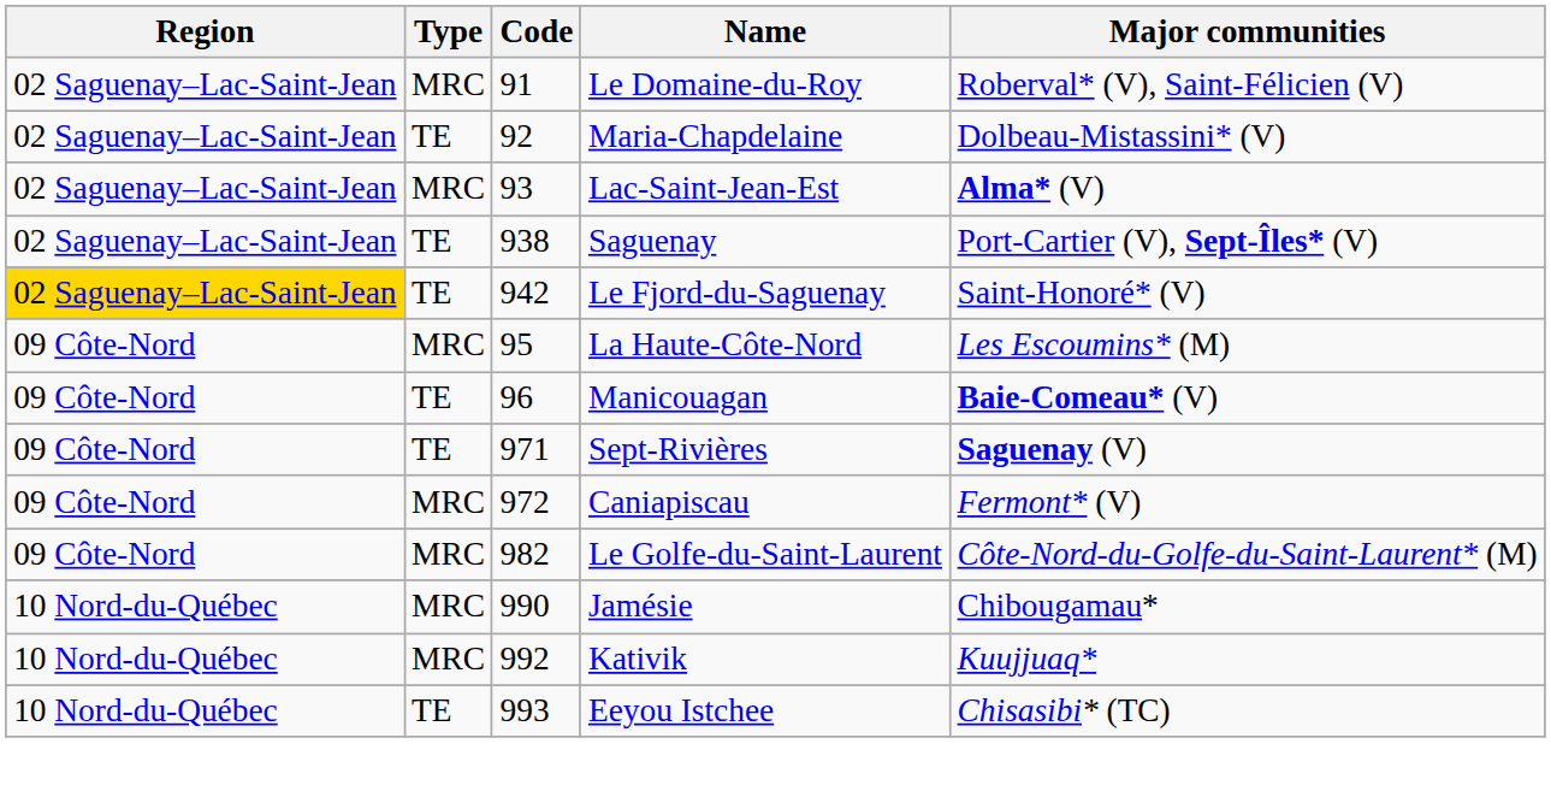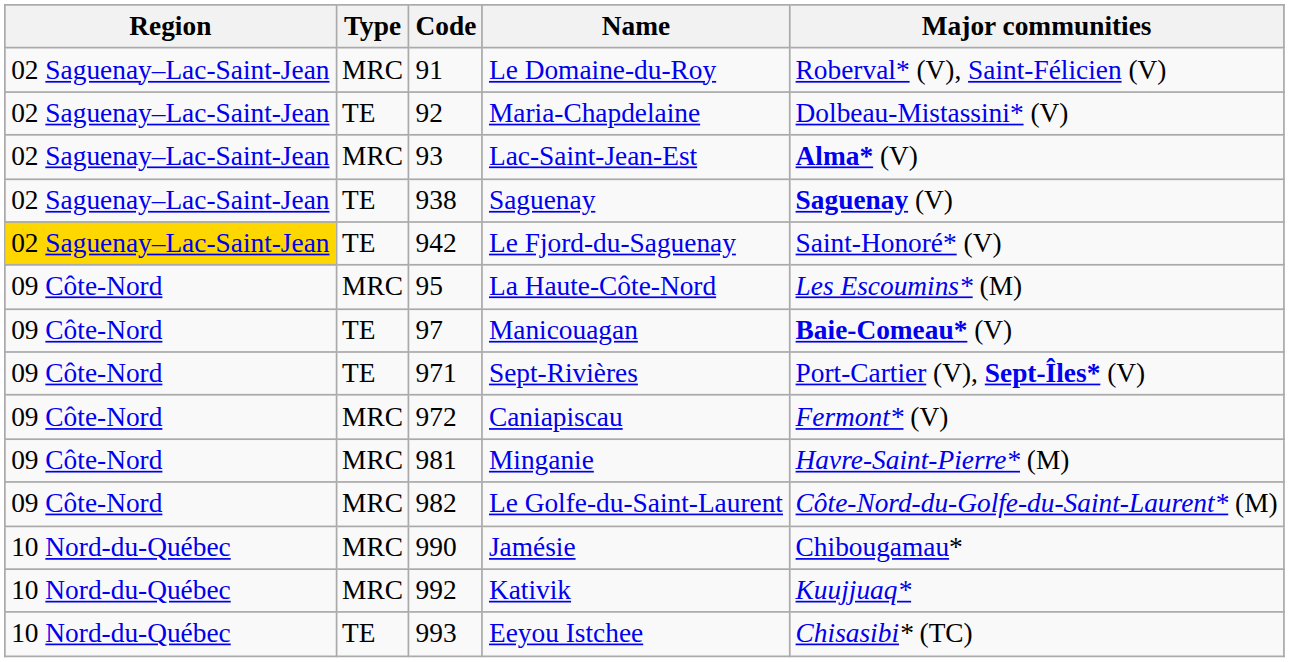 <table class="wikitable sortable">
 <tr>
 <th>Region</th>
 <th>Type</th>
 <th>Code</th>
 <th>Name</th>
 <th>Major communities</th>
 </tr>
 <tr>
 <td>02 <a href='#'>Saguenay–Lac-Saint-Jean</a></td>
 <td>MRC</td>
 <td>91</td>
 <td><a href='#'>Le Domaine-du-Roy</a></td>
 <td><a href='#'>Roberval*</a> (V), <a href='#'>Saint-Félicien</a> (V)</td>
 </tr>
 <tr>
 <td>02 <a href='#'>Saguenay–Lac-Saint-Jean</a></td>
 <td>TE</td>
 <td>92</td>
 <td><a href='#'>Maria-Chapdelaine</a></td>
 <td><a href='#'>Dolbeau-Mistassini*</a> (V)</td>
 </tr>
 <tr>
 <td>02 <a href='#'>Saguenay–Lac-Saint-Jean</a></td>
 <td>MRC</td>
 <td>93</td>
 <td><a href='#'>Lac-Saint-Jean-Est</a></td>
 <td><strong><a href='#'>Alma*</a></strong> (V)</td>
 </tr>
 <tr>
 <td>02 <a href='#'>Saguenay–Lac-Saint-Jean</a></td>
 <td>TE</td>
 <td>938</td>
 <td><a href='#'>Saguenay</a></td>
-<td><a href='#'>Port-Cartier</a> (V), <strong><a href='#'>Sept-Îles*</a></strong> (V)</td>
+<td><strong><a href='#'>Saguenay</a></strong> (V)</td>
 </tr>
 <tr>
 <td style="background: gold;">02 <a href='#'>Saguenay–Lac-Saint-Jean</a></td>
 <td>TE</td>
 <td>942</td>
 <td><a href='#'>Le Fjord-du-Saguenay</a></td>
 <td><a href='#'>Saint-Honoré*</a> (V)</td>
 </tr>
 <tr>
 <td>09 <a href='#'>Côte-Nord</a></td>
 <td>MRC</td>
 <td>95</td>
 <td><a href='#'>La Haute-Côte-Nord</a></td>
 <td><em><a href='#'>Les Escoumins*</a></em> (M)</td>
 </tr>
 <tr>
 <td>09 <a href='#'>Côte-Nord</a></td>
 <td>TE</td>
-<td>96</td>
+<td>97</td>
 <td><a href='#'>Manicouagan</a></td>
 <td><strong><a href='#'>Baie-Comeau*</a></strong> (V)</td>
 </tr>
 <tr>
 <td>09 <a href='#'>Côte-Nord</a></td>
 <td>TE</td>
 <td>971</td>
 <td><a href='#'>Sept-Rivières</a></td>
-<td><strong><a href='#'>Saguenay</a></strong> (V)</td>
+<td><a href='#'>Port-Cartier</a> (V), <strong><a href='#'>Sept-Îles*</a></strong> (V)</td>
 </tr>
 <tr>
 <td>09 <a href='#'>Côte-Nord</a></td>
 <td>MRC</td>
 <td>972</td>
 <td><a href='#'>Caniapiscau</a></td>
 <td><em><a href='#'>Fermont*</a></em> (V)</td>
+</tr>
+<tr>
+<td>09 <a href='#'>Côte-Nord</a></td>
+<td>MRC</td>
+<td>981</td>
+<td><a href='#'>Minganie</a></td>
+<td><em><a href='#'>Havre-Saint-Pierre*</a></em> (M)</td>
 </tr>
 <tr>
 <td>09 <a href='#'>Côte-Nord</a></td>
 <td>MRC</td>
 <td>982</td>
 <td><a href='#'>Le Golfe-du-Saint-Laurent</a></td>
 <td><em><a href='#'>Côte-Nord-du-Golfe-du-Saint-Laurent*</a></em> (M)</td>
 </tr>
 <tr>
 <td>10 <a href='#'>Nord-du-Québec</a></td>
 <td>MRC</td>
 <td>990</td>
 <td><a href='#'>Jamésie</a></td>
 <td><a href='#'>Chibougamau</a>*</td>
 </tr>
 <tr>
 <td>10 <a href='#'>Nord-du-Québec</a></td>
 <td>MRC</td>
 <td>992</td>
 <td><a href='#'>Kativik</a></td>
 <td><em><a href='#'>Kuujjuaq*</a></em></td>
 </tr>
 <tr>
 <td>10 <a href='#'>Nord-du-Québec</a></td>
 <td>TE</td>
 <td>993</td>
 <td><a href='#'>Eeyou Istchee</a></td>
 <td><em><a href='#'>Chisasibi</a>*</em> (TC)</td>
 </tr>
 </table>
